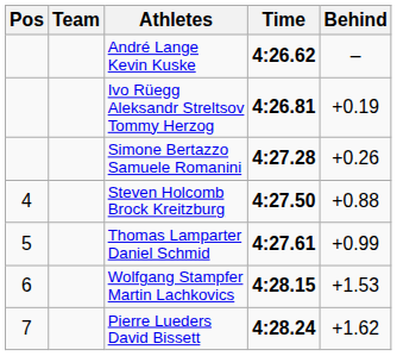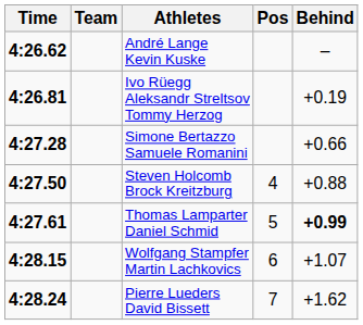 <table class="wikitable" style="text-align:center">
 <tr>
-<th>Pos</th>
+<th>Time</th>
 <th>Team</th>
 <th>Athletes</th>
-<th>Time</th>
+<th>Pos</th>
 <th>Behind</th>
 </tr>
 <tr>
-<td></td>
+<td><strong>4:26.62</strong></td>
 <td style="text-align:left"></td>
 <td style="text-align:left; font-size:85%"><a href='#'>André Lange</a><br><a href='#'>Kevin Kuske</a></td>
-<td><strong>4:26.62</strong></td>
+<td></td>
 <td>–</td>
 </tr>
 <tr>
-<td></td>
+<td><strong>4:26.81</strong></td>
 <td style="text-align:left"></td>
 <td style="text-align:left; font-size:85%"><a href='#'>Ivo Rüegg</a><br><a href='#'>Aleksandr Streltsov</a><br><a href='#'>Tommy Herzog</a></td>
-<td><strong>4:26.81</strong></td>
+<td></td>
 <td>+0.19</td>
 </tr>
 <tr>
-<td></td>
+<td><strong>4:27.28 </strong></td>
 <td style="text-align:left"></td>
 <td style="text-align:left; font-size:85%"><a href='#'>Simone Bertazzo</a><br><a href='#'>Samuele Romanini</a></td>
-<td><strong>4:27.28 </strong></td>
-<td>+0.26</td>
+<td></td>
+<td>+0.66</td>
 </tr>
 <tr>
-<td>4</td>
+<td><strong>4:27.50</strong></td>
 <td style="text-align:left"></td>
 <td style="text-align:left; font-size:85%"><a href='#'>Steven Holcomb</a><br><a href='#'>Brock Kreitzburg</a></td>
-<td><strong>4:27.50</strong></td>
+<td>4</td>
 <td>+0.88</td>
 </tr>
 <tr>
-<td>5</td>
+<td><strong>4:27.61</strong></td>
 <td style="text-align:left"></td>
 <td style="text-align:left; font-size:85%"><a href='#'>Thomas Lamparter</a><br><a href='#'>Daniel Schmid</a></td>
-<td><strong>4:27.61</strong></td>
-<td>+0.99</td>
+<td>5</td>
+<td><strong>+0.99</strong></td>
 </tr>
 <tr>
-<td>6</td>
+<td><strong>4:28.15</strong></td>
 <td style="text-align:left"></td>
 <td style="text-align:left; font-size:85%"><a href='#'>Wolfgang Stampfer</a><br><a href='#'>Martin Lachkovics</a></td>
-<td><strong>4:28.15</strong></td>
-<td>+1.53</td>
+<td>6</td>
+<td>+1.07</td>
 </tr>
 <tr>
-<td>7</td>
+<td><strong>4:28.24</strong></td>
 <td style="text-align:left"></td>
 <td style="text-align:left; font-size:85%"><a href='#'>Pierre Lueders</a><br><a href='#'>David Bissett</a></td>
-<td><strong>4:28.24</strong></td>
+<td>7</td>
 <td>+1.62</td>
 </tr>
 </table>
